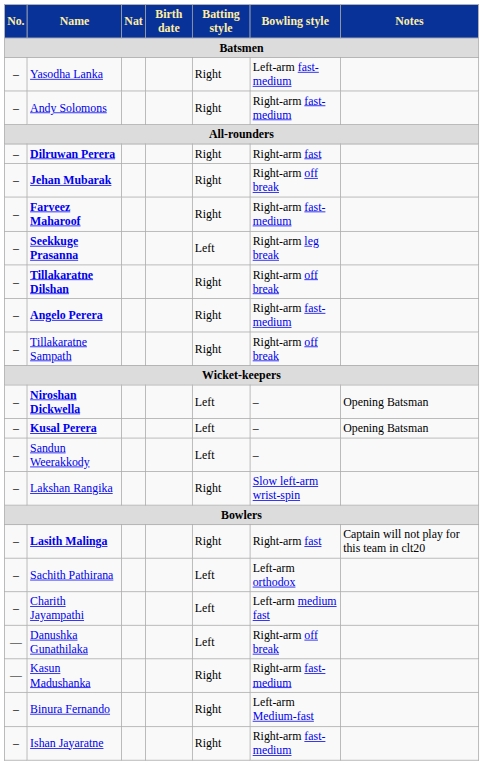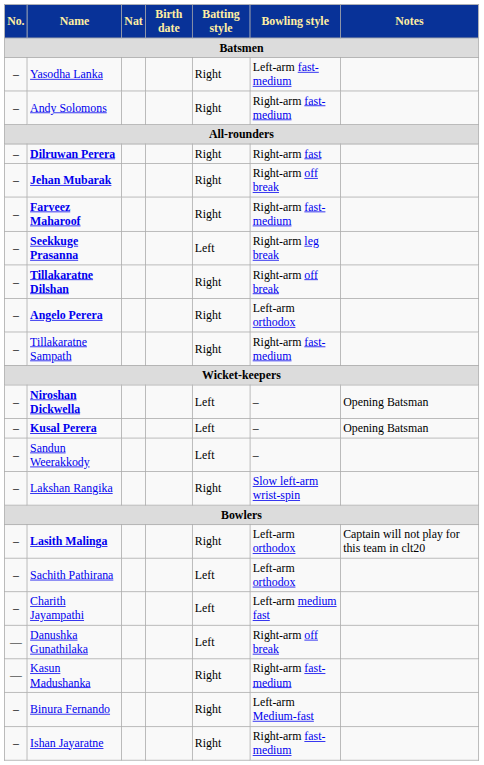 <table class="wikitable" style="font-size:95%;">
 <tr>
 <th style="background: #083298; color:#FFEEA2">No.</th>
 <th style="background: #083298; color:#FFEEA2">Name</th>
 <th style="background: #083298; color:#FFEEA2">Nat</th>
 <th style="background: #083298; color:#FFEEA2">Birth date</th>
 <th style="background: #083298; color:#FFEEA2">Batting style</th>
 <th style="background: #083298; color:#FFEEA2">Bowling style</th>
 <th style="background: #083298; color:#FFEEA2">Notes</th>
 </tr>
 <tr>
 <th colspan="7" style="background: #DCDCDC" align=right>Batsmen</th>
 </tr>
 <tr>
 <td style="text-align:center">–</td>
 <td><a href='#'>Yasodha Lanka</a></td>
 <td style="text-align:center"></td>
 <td></td>
 <td>Right</td>
 <td>Left-arm <a href='#'>fast-medium</a></td>
 <td></td>
 </tr>
 <tr>
 <td style="text-align:center">–</td>
 <td><a href='#'>Andy Solomons</a></td>
 <td style="text-align:center"></td>
 <td></td>
 <td>Right</td>
 <td>Right-arm <a href='#'>fast-medium</a></td>
 <td></td>
 </tr>
 <tr>
 <th colspan="7" style="background: #DCDCDC" align=right>All-rounders</th>
 </tr>
 <tr>
 <td style="text-align:center">–</td>
 <td><strong><a href='#'>Dilruwan Perera</a></strong></td>
 <td style="text-align:center"></td>
 <td></td>
 <td>Right</td>
 <td>Right-arm <a href='#'>fast</a></td>
 <td></td>
 </tr>
 <tr>
 <td style="text-align:center">–</td>
 <td><strong><a href='#'>Jehan Mubarak</a></strong></td>
 <td style="text-align:center"></td>
 <td></td>
 <td>Right</td>
 <td>Right-arm <a href='#'>off break</a></td>
 <td></td>
 </tr>
 <tr>
 <td style="text-align:center">–</td>
 <td><strong><a href='#'>Farveez Maharoof</a></strong></td>
 <td style="text-align:center"></td>
 <td></td>
 <td>Right</td>
 <td>Right-arm <a href='#'>fast-medium</a></td>
 <td></td>
 </tr>
 <tr>
 <td style="text-align:center">–</td>
 <td><strong><a href='#'>Seekkuge Prasanna</a></strong></td>
 <td style="text-align:center"></td>
 <td></td>
 <td>Left</td>
 <td>Right-arm <a href='#'>leg break</a></td>
 <td></td>
 </tr>
 <tr>
 <td style="text-align:center">–</td>
 <td><strong><a href='#'>Tillakaratne Dilshan</a></strong></td>
 <td style="text-align:center"></td>
 <td></td>
 <td>Right</td>
 <td>Right-arm <a href='#'>off break</a></td>
 <td></td>
 </tr>
 <tr>
 <td style="text-align:center">–</td>
 <td><strong><a href='#'>Angelo Perera</a></strong></td>
 <td style="text-align:center"></td>
 <td></td>
 <td>Right</td>
-<td>Right-arm <a href='#'>fast-medium</a></td>
+<td>Left-arm <a href='#'>orthodox</a></td>
 <td></td>
 </tr>
 <tr>
 <td style="text-align:center">–</td>
 <td><a href='#'>Tillakaratne Sampath</a></td>
 <td style="text-align:center"></td>
 <td></td>
 <td>Right</td>
-<td>Right-arm <a href='#'>off break</a></td>
+<td>Right-arm <a href='#'>fast-medium</a></td>
 <td></td>
 </tr>
 <tr>
 <th colspan="7" style="background: #DCDCDC" align=right>Wicket-keepers</th>
 </tr>
 <tr>
 <td style="text-align:center">–</td>
 <td><strong><a href='#'>Niroshan Dickwella</a></strong></td>
 <td style="text-align:center"></td>
 <td></td>
 <td>Left</td>
 <td>–</td>
 <td>Opening Batsman</td>
 </tr>
 <tr>
 <td style="text-align:center">–</td>
 <td><strong><a href='#'>Kusal Perera</a></strong></td>
 <td style="text-align:center"></td>
 <td></td>
 <td>Left</td>
 <td>–</td>
 <td>Opening Batsman</td>
 </tr>
 <tr>
 <td style="text-align:center">–</td>
 <td><a href='#'>Sandun Weerakkody</a></td>
 <td style="text-align:center"></td>
 <td></td>
 <td>Left</td>
 <td>–</td>
 <td></td>
 </tr>
 <tr>
 <td style="text-align:center">–</td>
 <td><a href='#'>Lakshan Rangika</a></td>
 <td style="text-align:center"></td>
 <td></td>
 <td>Right</td>
 <td><a href='#'>Slow left-arm wrist-spin</a></td>
 <td></td>
 </tr>
 <tr>
 <th colspan="7" style="background: #DCDCDC" align=right>Bowlers</th>
 </tr>
 <tr>
 <td style="text-align:center">–</td>
 <td><strong><a href='#'>Lasith Malinga</a></strong></td>
 <td style="text-align:center"></td>
 <td></td>
 <td>Right</td>
-<td>Right-arm <a href='#'>fast</a></td>
+<td>Left-arm <a href='#'>orthodox</a></td>
 <td>Captain will not play for this team in clt20</td>
 </tr>
 <tr>
 <td style="text-align:center">–</td>
 <td><a href='#'>Sachith Pathirana</a></td>
 <td style="text-align:center"></td>
 <td></td>
 <td>Left</td>
 <td>Left-arm <a href='#'>orthodox</a></td>
 <td></td>
 </tr>
 <tr>
 <td style="text-align:center">–</td>
 <td><a href='#'>Charith Jayampathi</a></td>
 <td style="text-align:center"></td>
 <td></td>
 <td>Left</td>
 <td>Left-arm <a href='#'>medium fast</a></td>
 <td></td>
 </tr>
 <tr>
 <td style="text-align:center">—</td>
 <td><a href='#'>Danushka Gunathilaka</a></td>
 <td style="text-align:center"></td>
 <td></td>
 <td>Left</td>
 <td>Right-arm <a href='#'>off break</a></td>
 <td></td>
 </tr>
 <tr>
 <td style="text-align:center">—</td>
 <td><a href='#'>Kasun Madushanka</a></td>
 <td style="text-align:center"></td>
 <td></td>
 <td>Right</td>
 <td>Right-arm <a href='#'>fast-medium</a></td>
 <td></td>
 </tr>
 <tr>
 <td style="text-align:center">–</td>
 <td><a href='#'>Binura Fernando</a></td>
 <td style="text-align:center"></td>
 <td></td>
 <td>Right</td>
 <td>Left-arm <a href='#'>Medium-fast</a></td>
 <td></td>
 </tr>
 <tr>
 <td style="text-align:center">–</td>
 <td><a href='#'>Ishan Jayaratne</a></td>
 <td style="text-align:center"></td>
 <td></td>
 <td>Right</td>
 <td>Right-arm <a href='#'>fast-medium</a></td>
 <td></td>
 </tr>
 </table>
